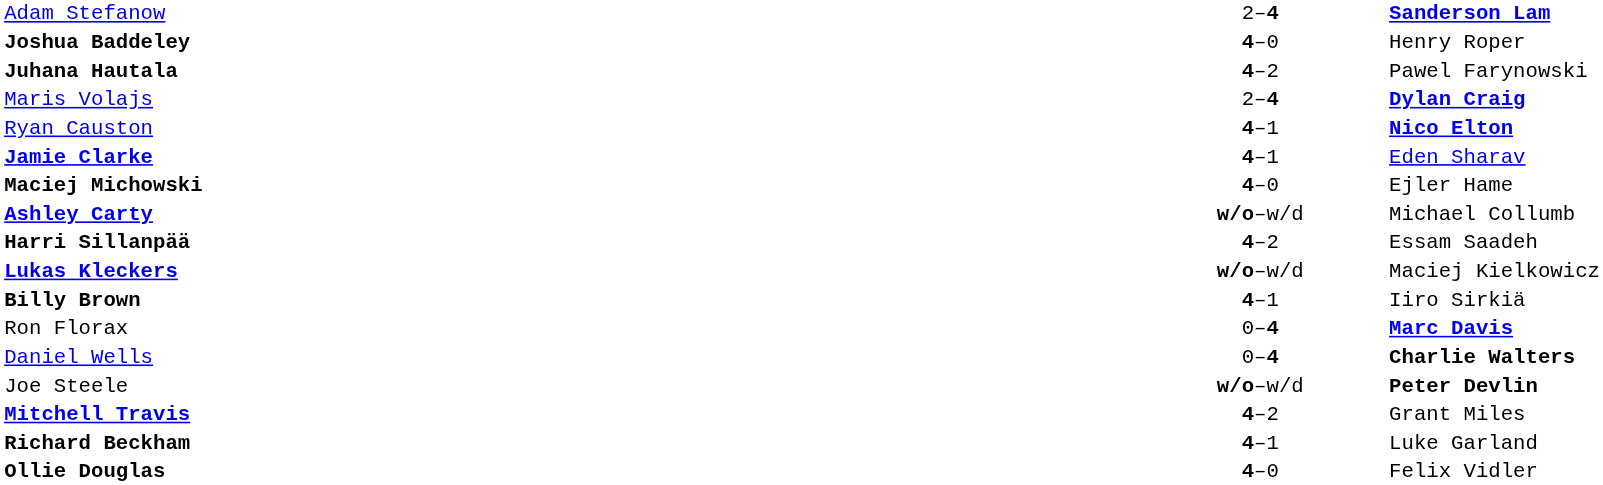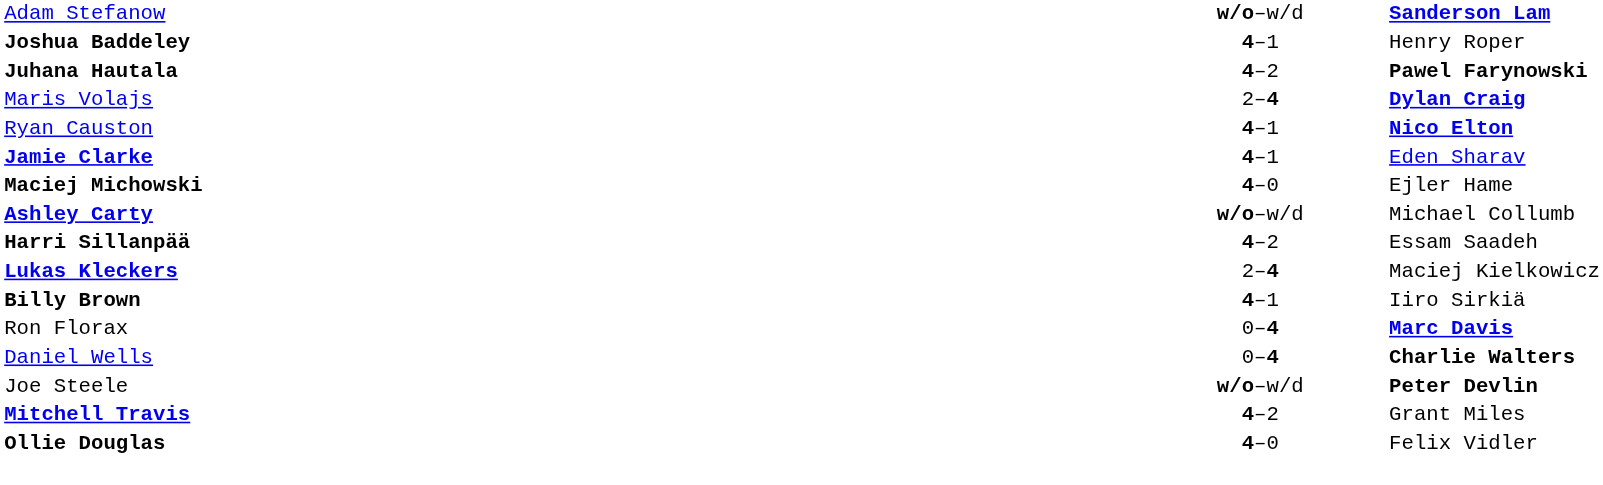 <table width="100%" cellspacing="1">
 <tr>
 <th width=45%></th>
 <th width=10%></th>
 <th width=45%></th>
 </tr>
 <tr>
 <td> <a href='#'>Adam Stefanow</a></td>
-<td align="center">2–<strong>4</strong></td>
+<td align="center"><strong>w/o</strong>–w/d</td>
 <td> <strong><a href='#'>Sanderson Lam</a></strong></td>
 </tr>
 <tr>
 <td> <strong>Joshua Baddeley</strong></td>
-<td align="center"><strong>4</strong>–0</td>
+<td align="center"><strong>4</strong>–1</td>
 <td> Henry Roper</td>
 </tr>
 <tr>
 <td> <strong>Juhana Hautala</strong></td>
 <td align="center"><strong>4</strong>–2</td>
-<td> Pawel Farynowski</td>
+<td><strong> Pawel Farynowski</strong></td>
 </tr>
 <tr>
 <td> <a href='#'>Maris Volajs</a></td>
 <td align="center">2–<strong>4</strong></td>
 <td> <strong><a href='#'>Dylan Craig</a></strong></td>
 </tr>
 <tr>
 <td> <a href='#'>Ryan Causton</a></td>
 <td align="center"><strong>4</strong>–1</td>
 <td> <strong><a href='#'>Nico Elton</a></strong></td>
 </tr>
 <tr>
 <td> <strong><a href='#'>Jamie Clarke</a></strong></td>
 <td align="center"><strong>4</strong>–1</td>
 <td> <a href='#'>Eden Sharav</a></td>
 </tr>
 <tr>
 <td> <strong>Maciej Michowski</strong></td>
 <td align="center"><strong>4</strong>–0</td>
 <td> Ejler Hame</td>
 </tr>
 <tr>
 <td> <strong><a href='#'>Ashley Carty</a></strong></td>
 <td align="center"><strong>w/o</strong>–w/d</td>
 <td> Michael Collumb</td>
 </tr>
 <tr>
 <td> <strong>Harri Sillanpää</strong></td>
 <td align="center"><strong>4</strong>–2</td>
 <td> Essam Saadeh</td>
 </tr>
 <tr>
 <td> <strong><a href='#'>Lukas Kleckers</a></strong></td>
-<td align="center"><strong>w/o</strong>–w/d</td>
+<td align="center">2–<strong>4</strong></td>
 <td> Maciej Kielkowicz</td>
 </tr>
 <tr>
 <td> <strong>Billy Brown</strong></td>
 <td align="center"><strong>4</strong>–1</td>
 <td> Iiro Sirkiä</td>
 </tr>
 <tr>
 <td> Ron Florax</td>
 <td align="center">0–<strong>4</strong></td>
 <td> <strong><a href='#'>Marc Davis</a></strong></td>
 </tr>
 <tr>
 <td> <a href='#'>Daniel Wells</a></td>
 <td align="center">0–<strong>4</strong></td>
 <td> <strong>Charlie Walters</strong></td>
 </tr>
 <tr>
 <td> Joe Steele</td>
 <td align="center"><strong>w/o</strong>–w/d</td>
 <td> <strong>Peter Devlin</strong></td>
 </tr>
 <tr>
 <td> <strong><a href='#'>Mitchell Travis</a></strong></td>
 <td align="center"><strong>4</strong>–2</td>
 <td> Grant Miles</td>
 </tr>
 <tr>
-<td> <strong>Richard Beckham</strong></td>
-<td align="center"><strong>4</strong>–1</td>
-<td> Luke Garland</td>
-</tr>
-<tr>
 <td> <strong>Ollie Douglas</strong></td>
 <td align="center"><strong>4</strong>–0</td>
 <td> Felix Vidler</td>
 </tr>
 </table>
